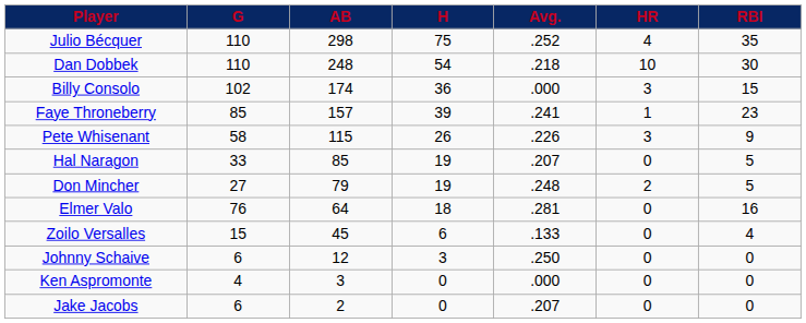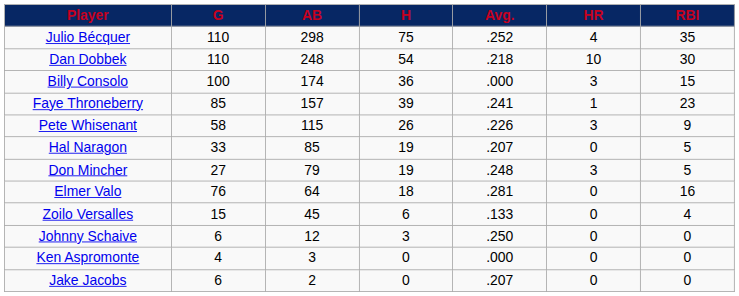 <table class="wikitable sortable">
 <tr>
 <th style="background:#072764;color:#c6011f;" width="16%">Player</th>
 <th style="background:#072764;color:#c6011f;" width="9%">G</th>
 <th style="background:#072764;color:#c6011f;" width="9%">AB</th>
 <th style="background:#072764;color:#c6011f;" width="9%">H</th>
 <th style="background:#072764;color:#c6011f;" width="9%">Avg.</th>
 <th style="background:#072764;color:#c6011f;" width="9%">HR</th>
 <th style="background:#072764;color:#c6011f;" width="9%">RBI</th>
 </tr>
 <tr align="center">
 <td><a href='#'>Julio Bécquer</a></td>
 <td>110</td>
 <td>298</td>
 <td>75</td>
 <td>.252</td>
 <td>4</td>
 <td>35</td>
 </tr>
 <tr align=center>
 <td><a href='#'>Dan Dobbek</a></td>
 <td>110</td>
 <td>248</td>
 <td>54</td>
 <td>.218</td>
 <td>10</td>
 <td>30</td>
 </tr>
 <tr align=center>
 <td><a href='#'>Billy Consolo</a></td>
-<td>102</td>
+<td>100</td>
 <td>174</td>
 <td>36</td>
 <td>.000</td>
 <td>3</td>
 <td>15</td>
 </tr>
 <tr align=center>
 <td><a href='#'>Faye Throneberry</a></td>
 <td>85</td>
 <td>157</td>
 <td>39</td>
 <td>.241</td>
 <td>1</td>
 <td>23</td>
 </tr>
 <tr align=center>
 <td><a href='#'>Pete Whisenant</a></td>
 <td>58</td>
 <td>115</td>
 <td>26</td>
 <td>.226</td>
 <td>3</td>
 <td>9</td>
 </tr>
 <tr align=center>
 <td><a href='#'>Hal Naragon</a></td>
 <td>33</td>
 <td>85</td>
 <td>19</td>
 <td>.207</td>
 <td>0</td>
 <td>5</td>
 </tr>
 <tr align=center>
 <td><a href='#'>Don Mincher</a></td>
 <td>27</td>
 <td>79</td>
 <td>19</td>
 <td>.248</td>
-<td>2</td>
+<td>3</td>
 <td>5</td>
 </tr>
 <tr align=center>
 <td><a href='#'>Elmer Valo</a></td>
 <td>76</td>
 <td>64</td>
 <td>18</td>
 <td>.281</td>
 <td>0</td>
 <td>16</td>
 </tr>
 <tr align=center>
 <td><a href='#'>Zoilo Versalles</a></td>
 <td>15</td>
 <td>45</td>
 <td>6</td>
 <td>.133</td>
 <td>0</td>
 <td>4</td>
 </tr>
 <tr align=center>
 <td><a href='#'>Johnny Schaive</a></td>
 <td>6</td>
 <td>12</td>
 <td>3</td>
 <td>.250</td>
 <td>0</td>
 <td>0</td>
 </tr>
 <tr align=center>
 <td><a href='#'>Ken Aspromonte</a></td>
 <td>4</td>
 <td>3</td>
 <td>0</td>
 <td>.000</td>
 <td>0</td>
 <td>0</td>
 </tr>
 <tr align=center>
 <td><a href='#'>Jake Jacobs</a></td>
 <td>6</td>
 <td>2</td>
 <td>0</td>
 <td>.207</td>
 <td>0</td>
 <td>0</td>
 </tr>
 </table>
